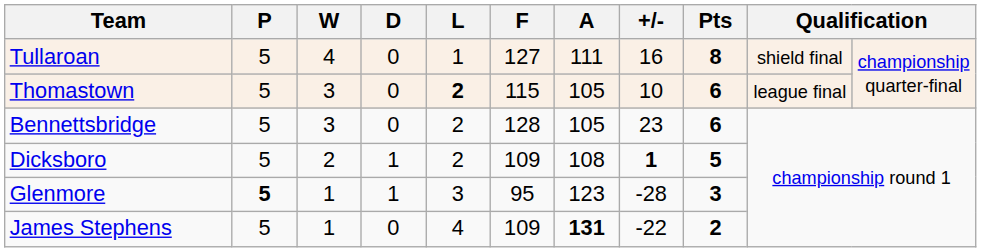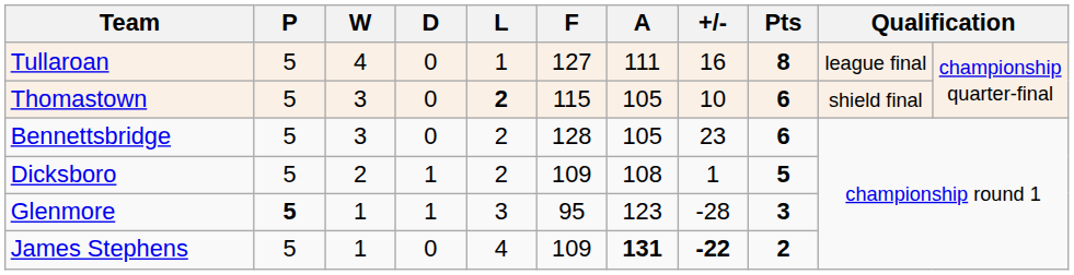 <table class=wikitable style="text-align: center;">
 <tr>
 <th style="width: 160px;">Team</th>
 <th style="width: 40px;">P</th>
 <th style="width: 40px;">W</th>
 <th style="width: 40px;">D</th>
 <th style="width: 40px;">L</th>
 <th style="width: 40px;">F</th>
 <th style="width: 40px;">A</th>
 <th style="width: 40px;">+/-</th>
 <th style="width: 40px;">Pts</th>
 <th style="width: 160px;" colspan="2">Qualification</th>
 </tr>
 <tr style="background:Linen;">
 <td style="text-align:left;"> <a href='#'>Tullaroan</a></td>
 <td>5</td>
 <td>4</td>
 <td>0</td>
 <td>1</td>
 <td>127</td>
 <td>111</td>
 <td>16</td>
 <td><strong>8</strong></td>
-<td><small>shield final</small></td>
+<td><small>league final</small></td>
 <td rowspan="2"><small><a href='#'>championship</a><br>quarter-final</small></td>
 </tr>
 <tr align=center style="background:Linen;">
 <td style="text-align:left;"> <a href='#'>Thomastown</a></td>
 <td>5</td>
 <td>3</td>
 <td>0</td>
 <td><strong>2</strong></td>
 <td>115</td>
 <td>105</td>
 <td>10</td>
 <td><strong>6</strong></td>
-<td><small>league final</small></td>
+<td><small>shield final</small></td>
 </tr>
 <tr align=center>
 <td style="text-align:left;"> <a href='#'>Bennettsbridge</a></td>
 <td>5</td>
 <td>3</td>
 <td>0</td>
 <td>2</td>
 <td>128</td>
 <td>105</td>
 <td>23</td>
 <td><strong>6</strong></td>
 <td rowspan="4" colspan="2"><small><a href='#'>championship</a> round 1</small></td>
 </tr>
 <tr align=center>
 <td style="text-align:left;"> <a href='#'>Dicksboro</a></td>
 <td>5</td>
 <td>2</td>
 <td>1</td>
 <td>2</td>
 <td>109</td>
 <td>108</td>
-<td><strong>1</strong></td>
+<td>1</td>
 <td><strong>5</strong></td>
 </tr>
 <tr align=center>
 <td style="text-align:left;"> <a href='#'>Glenmore</a></td>
 <td><strong>5</strong></td>
 <td>1</td>
 <td>1</td>
 <td>3</td>
 <td>95</td>
 <td>123</td>
 <td>-28</td>
 <td><strong>3</strong></td>
 </tr>
 <tr align=center>
 <td style="text-align:left;"> <a href='#'>James Stephens</a></td>
 <td>5</td>
 <td>1</td>
 <td>0</td>
 <td>4</td>
 <td>109</td>
 <td><strong>131</strong></td>
-<td>-22</td>
+<td><strong>-22</strong></td>
 <td><strong>2</strong></td>
 </tr>
 </table>
